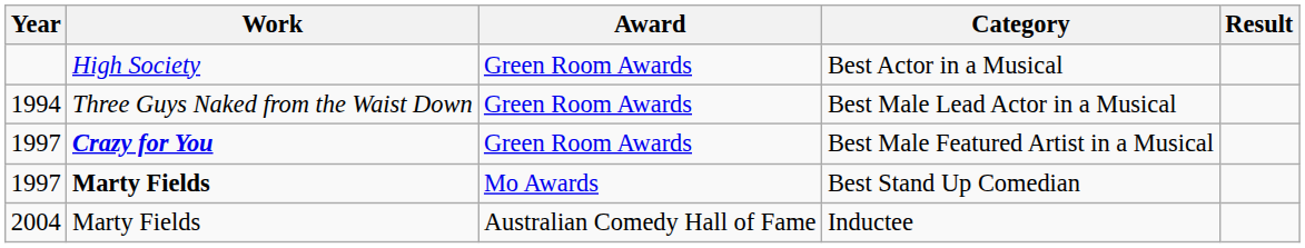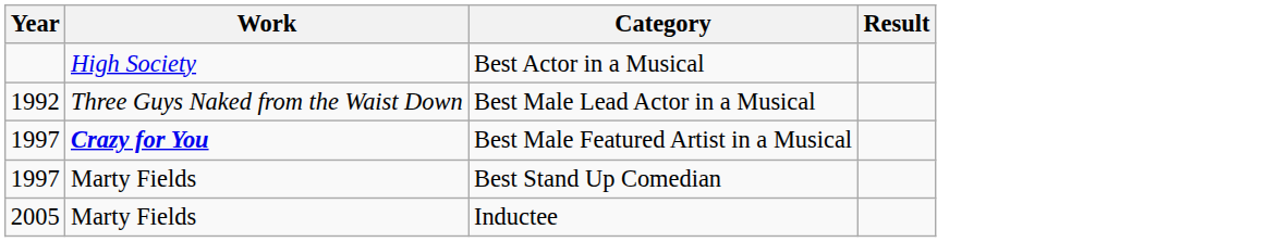 <table class=wikitable>
 <tr>
 <th>Year</th>
 <th>Work</th>
-<th>Award</th>
 <th>Category</th>
 <th>Result</th>
 </tr>
 <tr>
 <td></td>
 <td><em><a href='#'>High Society</a></em></td>
-<td><a href='#'>Green Room Awards</a></td>
 <td>Best Actor in a Musical</td>
 <td></td>
 </tr>
 <tr>
-<td>1994</td>
+<td>1992</td>
 <td><em>Three Guys Naked from the Waist Down</em></td>
-<td><a href='#'>Green Room Awards</a></td>
 <td>Best Male Lead Actor in a Musical</td>
 <td></td>
 </tr>
 <tr>
 <td>1997</td>
 <td><strong><em><a href='#'>Crazy for You</a></em></strong></td>
-<td><a href='#'>Green Room Awards</a></td>
 <td>Best Male Featured Artist in a Musical</td>
 <td></td>
 </tr>
 <tr>
 <td>1997</td>
-<td><strong>Marty Fields</strong></td>
-<td><a href='#'>Mo Awards</a></td>
+<td>Marty Fields</td>
 <td>Best Stand Up Comedian</td>
 <td></td>
 </tr>
 <tr>
-<td>2004</td>
+<td>2005</td>
 <td>Marty Fields</td>
-<td>Australian Comedy Hall of Fame</td>
 <td>Inductee</td>
 <td></td>
 </tr>
 </table>
